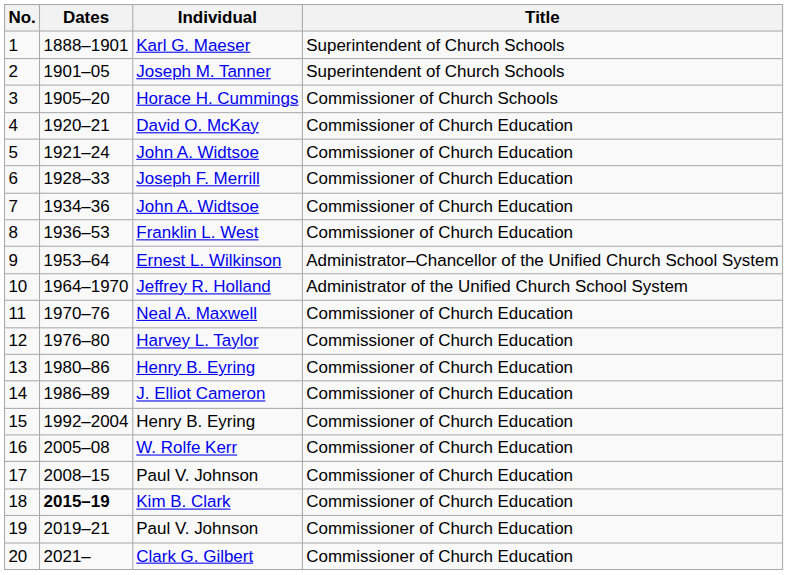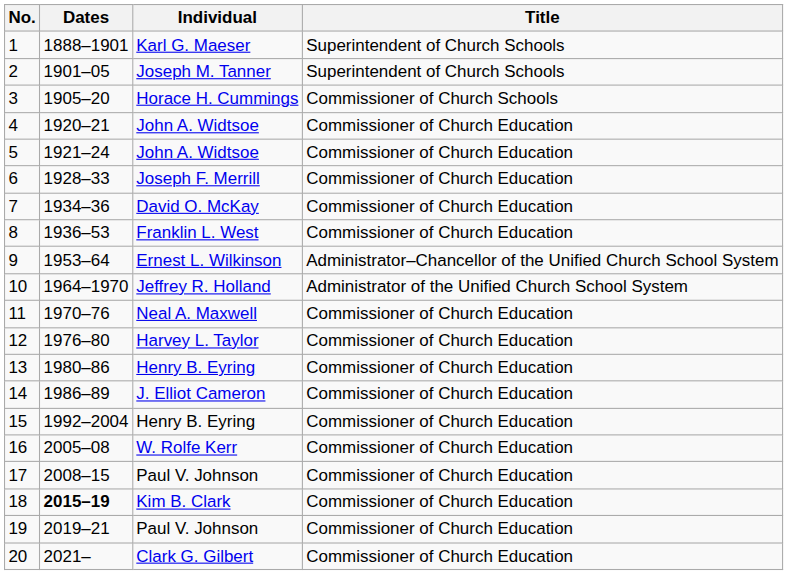 <table class=wikitable>
 <tr>
 <th bgcolor=#DCDCFF>No.</th>
 <th bgcolor=#DCDCFF>Dates</th>
 <th bgcolor=#DCDCFF>Individual</th>
 <th bgcolor=#DCDCFF>Title</th>
 </tr>
 <tr>
 <td>1</td>
 <td>1888–1901</td>
 <td><a href='#'>Karl G. Maeser</a></td>
 <td>Superintendent of Church Schools</td>
 </tr>
 <tr>
 <td>2</td>
 <td>1901–05</td>
 <td><a href='#'>Joseph M. Tanner</a></td>
 <td>Superintendent of Church Schools</td>
 </tr>
 <tr>
 <td>3</td>
 <td>1905–20</td>
 <td><a href='#'>Horace H. Cummings</a></td>
 <td>Commissioner of Church Schools</td>
 </tr>
 <tr>
 <td>4</td>
 <td>1920–21</td>
-<td><a href='#'>David O. McKay</a></td>
+<td><a href='#'>John A. Widtsoe</a></td>
 <td>Commissioner of Church Education</td>
 </tr>
 <tr>
 <td>5</td>
 <td>1921–24</td>
 <td><a href='#'>John A. Widtsoe</a></td>
 <td>Commissioner of Church Education</td>
 </tr>
 <tr>
 <td>6</td>
 <td>1928–33</td>
 <td><a href='#'>Joseph F. Merrill</a></td>
 <td>Commissioner of Church Education</td>
 </tr>
 <tr>
 <td>7</td>
 <td>1934–36</td>
-<td><a href='#'>John A. Widtsoe</a></td>
+<td><a href='#'>David O. McKay</a></td>
 <td>Commissioner of Church Education</td>
 </tr>
 <tr>
 <td>8</td>
 <td>1936–53</td>
 <td><a href='#'>Franklin L. West</a></td>
 <td>Commissioner of Church Education</td>
 </tr>
 <tr>
 <td>9</td>
 <td>1953–64</td>
 <td><a href='#'>Ernest L. Wilkinson</a></td>
 <td>Administrator–Chancellor of the Unified Church School System</td>
 </tr>
 <tr>
 <td>10</td>
 <td>1964–1970</td>
 <td><a href='#'>Jeffrey R. Holland</a></td>
 <td>Administrator of the Unified Church School System</td>
 </tr>
 <tr>
 <td>11</td>
 <td>1970–76</td>
 <td><a href='#'>Neal A. Maxwell</a></td>
 <td>Commissioner of Church Education</td>
 </tr>
 <tr>
 <td>12</td>
 <td>1976–80</td>
 <td><a href='#'>Harvey L. Taylor</a></td>
 <td>Commissioner of Church Education</td>
 </tr>
 <tr>
 <td>13</td>
 <td>1980–86</td>
 <td><a href='#'>Henry B. Eyring</a></td>
 <td>Commissioner of Church Education</td>
 </tr>
 <tr>
 <td>14</td>
 <td>1986–89</td>
 <td><a href='#'>J. Elliot Cameron</a></td>
 <td>Commissioner of Church Education</td>
 </tr>
 <tr>
 <td>15</td>
 <td>1992–2004</td>
 <td>Henry B. Eyring</td>
 <td>Commissioner of Church Education</td>
 </tr>
 <tr>
 <td>16</td>
 <td>2005–08</td>
 <td><a href='#'>W. Rolfe Kerr</a></td>
 <td>Commissioner of Church Education</td>
 </tr>
 <tr>
 <td>17</td>
 <td>2008–15</td>
 <td>Paul V. Johnson</td>
 <td>Commissioner of Church Education</td>
 </tr>
 <tr>
 <td>18</td>
 <td><strong>2015–19</strong></td>
 <td><a href='#'>Kim B. Clark</a></td>
 <td>Commissioner of Church Education</td>
 </tr>
 <tr>
 <td>19</td>
 <td>2019–21</td>
 <td>Paul V. Johnson</td>
 <td>Commissioner of Church Education</td>
 </tr>
 <tr>
 <td>20</td>
 <td>2021–</td>
 <td><a href='#'>Clark G. Gilbert</a></td>
 <td>Commissioner of Church Education</td>
 </tr>
 </table>
